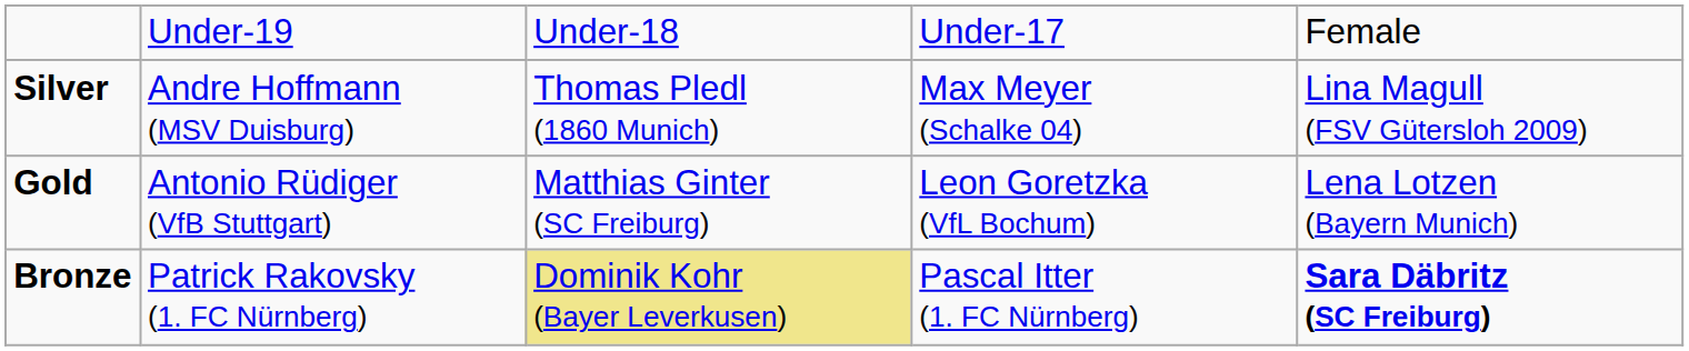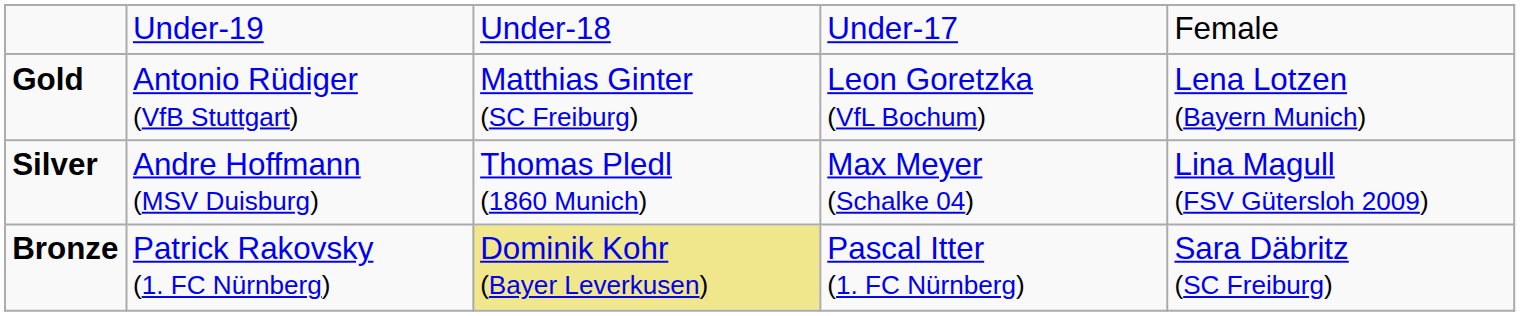 <table class="wikitable">
 <tr>
 <td></td>
 <td width="23%"><a href='#'>Under-19</a></td>
 <td width="23%"><a href='#'>Under-18</a></td>
 <td width="23%"><a href='#'>Under-17</a></td>
 <td width="23%">Female</td>
 </tr>
 <tr>
+<td valign="top"><strong>Gold</strong></td>
+<td><a href='#'>Antonio Rüdiger</a> <br><small>(<a href='#'>VfB Stuttgart</a>)</small></td>
+<td><a href='#'>Matthias Ginter</a><br><small>(<a href='#'>SC Freiburg</a>)</small></td>
+<td><a href='#'>Leon Goretzka</a> <br><small>(<a href='#'>VfL Bochum</a>)</small></td>
+<td><a href='#'>Lena Lotzen</a> <br><small>(<a href='#'>Bayern Munich</a>)</small></td>
+</tr>
+<tr>
 <td valign="top"><strong>Silver</strong></td>
 <td><a href='#'>Andre Hoffmann</a> <br><small>(<a href='#'>MSV Duisburg</a>)</small></td>
 <td><a href='#'>Thomas Pledl</a> <br><small>(<a href='#'>1860 Munich</a>)</small></td>
 <td><a href='#'>Max Meyer</a> <br><small>(<a href='#'>Schalke 04</a>)</small></td>
 <td><a href='#'>Lina Magull</a> <br><small>(<a href='#'>FSV Gütersloh 2009</a>)</small></td>
 </tr>
 <tr>
-<td valign="top"><strong>Gold</strong></td>
-<td><a href='#'>Antonio Rüdiger</a> <br><small>(<a href='#'>VfB Stuttgart</a>)</small></td>
-<td><a href='#'>Matthias Ginter</a><br><small>(<a href='#'>SC Freiburg</a>)</small></td>
-<td><a href='#'>Leon Goretzka</a> <br><small>(<a href='#'>VfL Bochum</a>)</small></td>
-<td><a href='#'>Lena Lotzen</a> <br><small>(<a href='#'>Bayern Munich</a>)</small></td>
-</tr>
-<tr>
 <td valign="top"><strong>Bronze</strong></td>
 <td><a href='#'>Patrick Rakovsky</a> <br><small>(<a href='#'>1. FC Nürnberg</a>)</small></td>
 <td style="background: khaki;"><a href='#'>Dominik Kohr</a> <br><small>(<a href='#'>Bayer Leverkusen</a>)</small></td>
 <td><a href='#'>Pascal Itter</a> <br><small>(<a href='#'>1. FC Nürnberg</a>)</small></td>
-<td><strong><a href='#'>Sara Däbritz</a> <br><small>(<a href='#'>SC Freiburg</a>)</small></strong></td>
+<td><a href='#'>Sara Däbritz</a> <br><small>(<a href='#'>SC Freiburg</a>)</small></td>
 </tr>
 </table>
